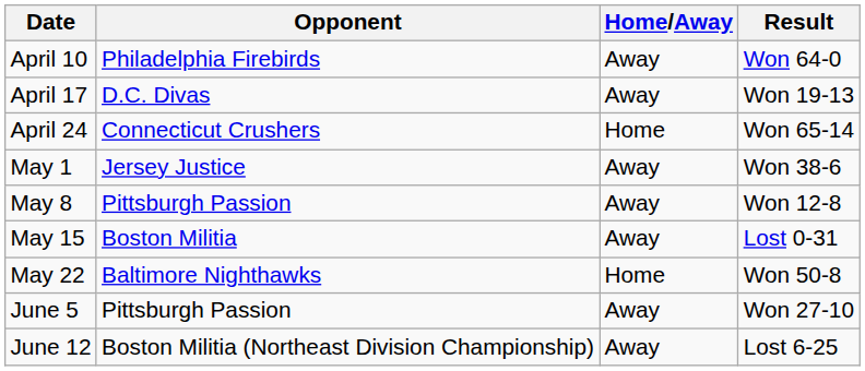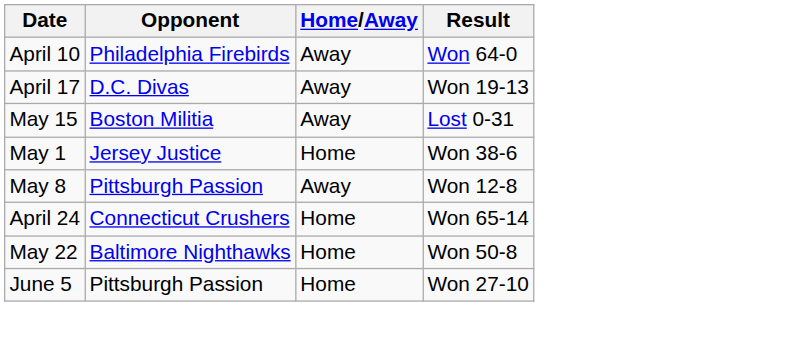 <table class="wikitable">
 <tr>
 <th>Date</th>
 <th>Opponent</th>
 <th><a href='#'>Home</a>/<a href='#'>Away</a></th>
 <th>Result</th>
 </tr>
 <tr>
 <td>April 10</td>
 <td><a href='#'>Philadelphia Firebirds</a></td>
 <td>Away</td>
 <td><a href='#'>Won</a> 64-0</td>
 </tr>
 <tr>
 <td>April 17</td>
 <td><a href='#'>D.C. Divas</a></td>
 <td>Away</td>
 <td>Won 19-13</td>
 </tr>
 <tr>
-<td>April 24</td>
-<td><a href='#'>Connecticut Crushers</a></td>
-<td>Home</td>
-<td>Won 65-14</td>
+<td>May 15</td>
+<td><a href='#'>Boston Militia</a></td>
+<td>Away</td>
+<td><a href='#'>Lost</a> 0-31</td>
 </tr>
 <tr>
 <td>May 1</td>
 <td><a href='#'>Jersey Justice</a></td>
-<td>Away</td>
+<td>Home</td>
 <td>Won 38-6</td>
 </tr>
 <tr>
 <td>May 8</td>
 <td><a href='#'>Pittsburgh Passion</a></td>
 <td>Away</td>
 <td>Won 12-8</td>
 </tr>
 <tr>
-<td>May 15</td>
-<td><a href='#'>Boston Militia</a></td>
-<td>Away</td>
-<td><a href='#'>Lost</a> 0-31</td>
+<td>April 24</td>
+<td><a href='#'>Connecticut Crushers</a></td>
+<td>Home</td>
+<td>Won 65-14</td>
 </tr>
 <tr>
 <td>May 22</td>
 <td><a href='#'>Baltimore Nighthawks</a></td>
 <td>Home</td>
 <td>Won 50-8</td>
 </tr>
 <tr>
 <td>June 5</td>
 <td>Pittsburgh Passion</td>
-<td>Away</td>
+<td>Home</td>
 <td>Won 27-10</td>
 </tr>
-<tr>
-<td>June 12</td>
-<td>Boston Militia (Northeast Division Championship)</td>
-<td>Away</td>
-<td>Lost 6-25</td>
-</tr>
 </table>
